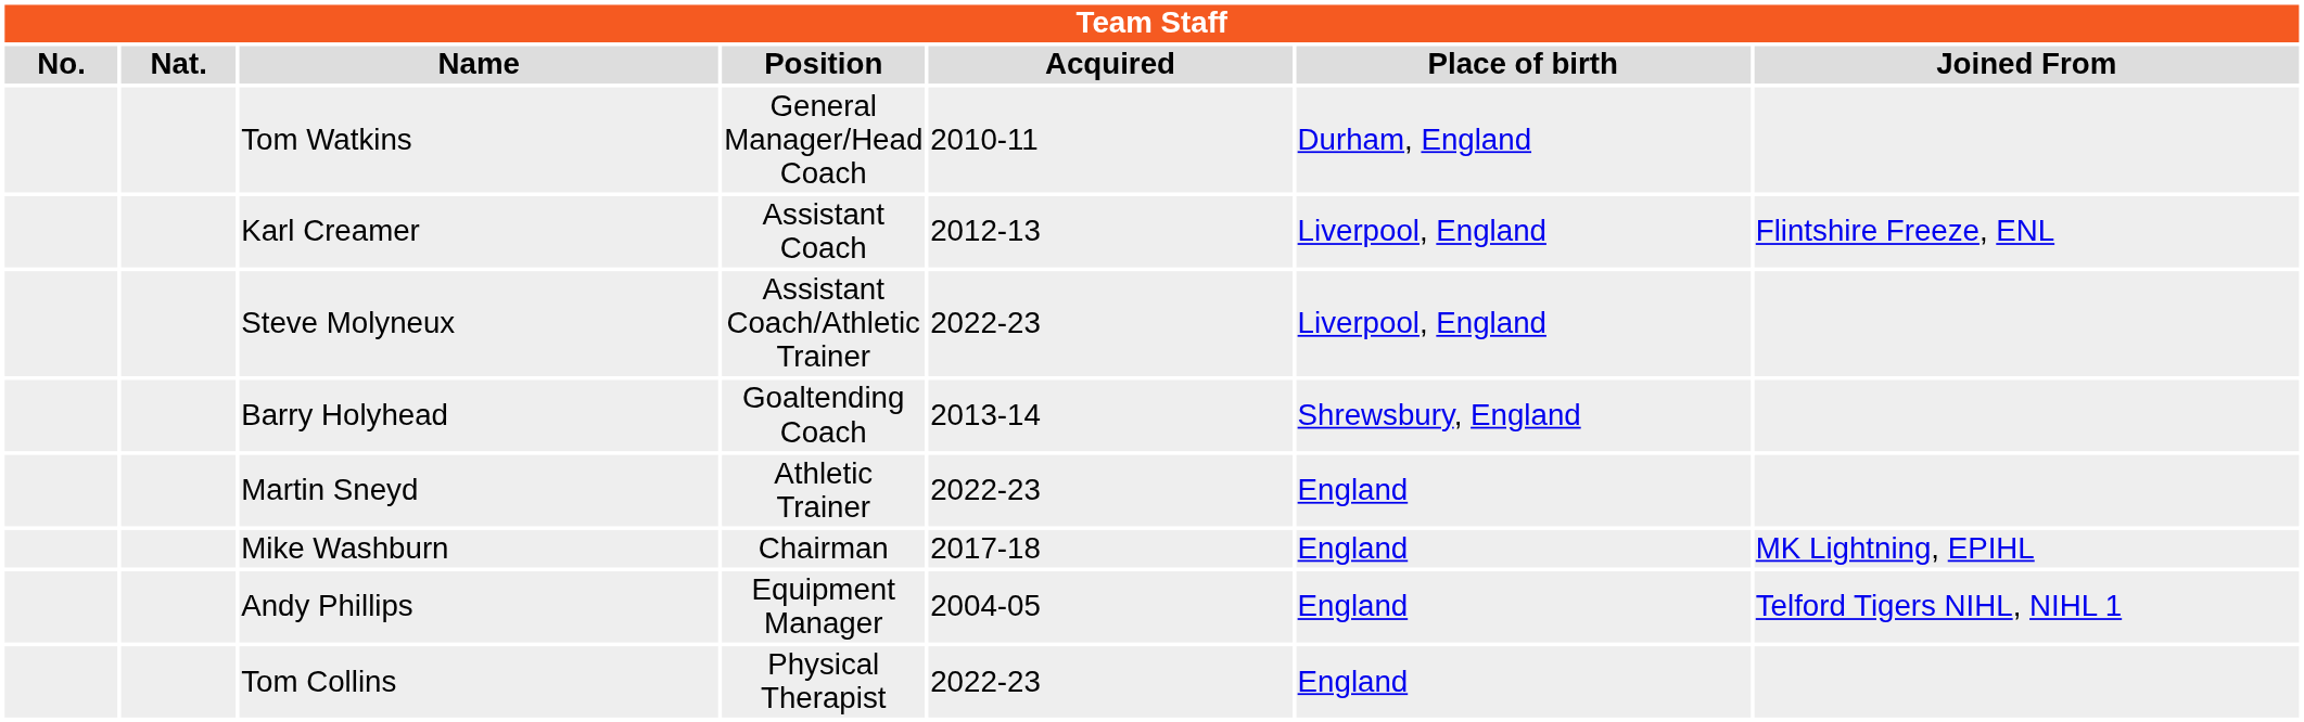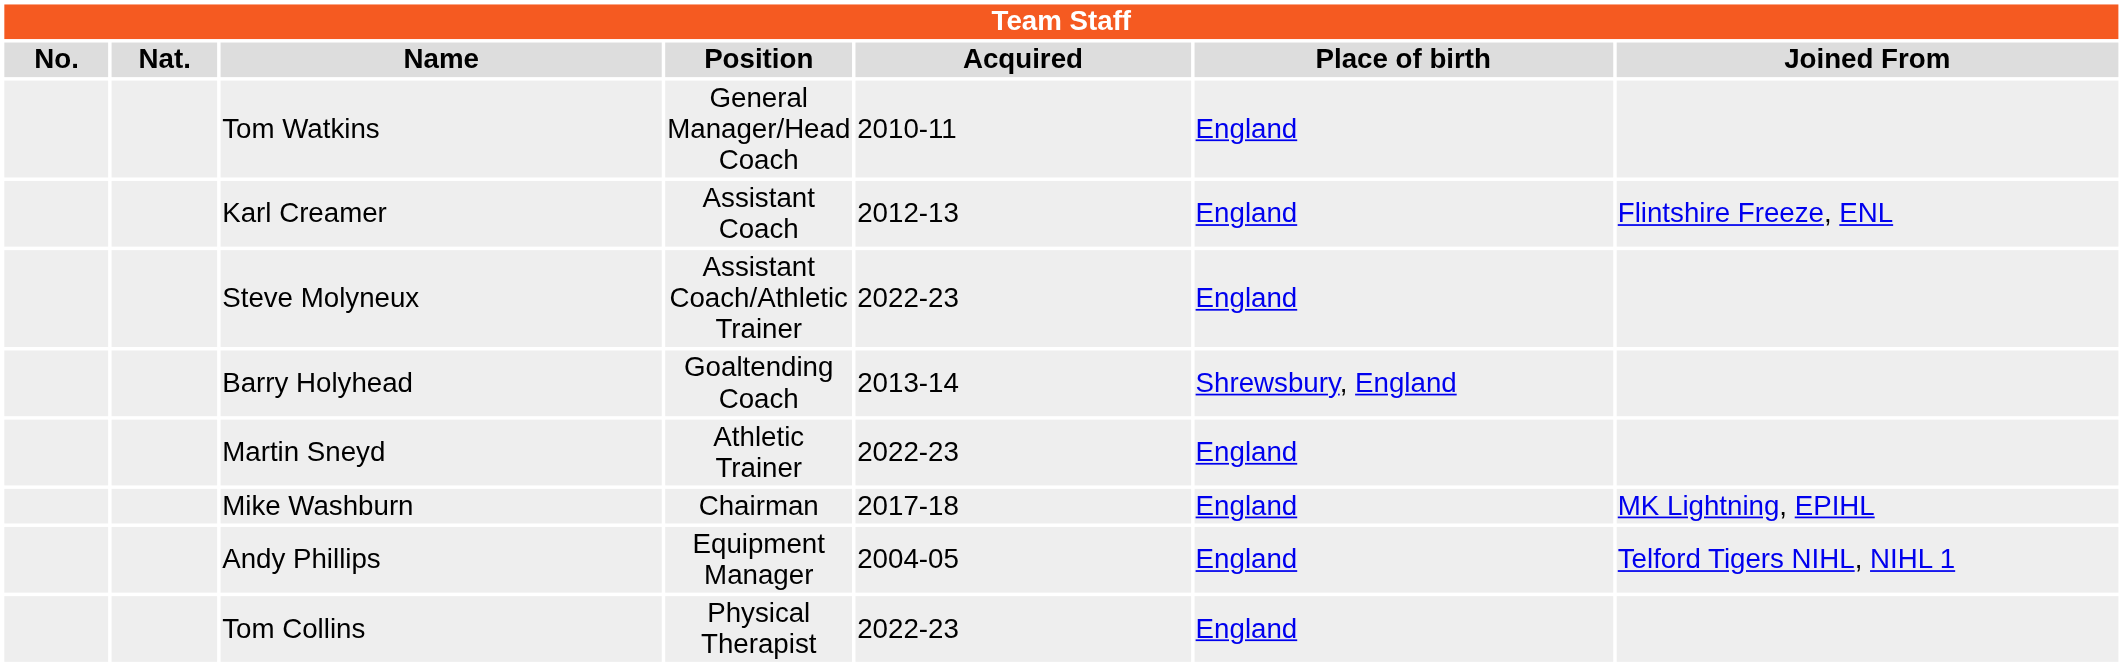 <table class="toccolours" style="width:97%; clear:both; margin:1.5em auto; text-align:center;">
 <tr>
 <th colspan="11" style="background: #f55a21; color: white;”">Team Staff</th>
 </tr>
 <tr style="background:#ddd;">
 <th width="5%">No.</th>
 <th width="5%">Nat.</th>
 <th>Name</th>
 <th width="7%">Position</th>
 <th width="16%">Acquired</th>
 <th width="20%">Place of birth</th>
 <th width="24%">Joined From</th>
 </tr>
 <tr style="background:#eee;">
 <td></td>
 <td></td>
 <td align="left">Tom Watkins</td>
 <td>General Manager/Head Coach</td>
 <td align="left">2010-11</td>
-<td align="left"><a href='#'>Durham</a>, <a href='#'>England</a></td>
+<td align="left"><a href='#'>England</a></td>
 <td align="left"></td>
 </tr>
 <tr style="background:#eee;">
 <td></td>
 <td></td>
 <td align="left">Karl Creamer</td>
 <td>Assistant Coach</td>
 <td align="left">2012-13</td>
-<td align="left"><a href='#'>Liverpool</a>, <a href='#'>England</a></td>
+<td align="left"><a href='#'>England</a></td>
 <td align="left"><a href='#'>Flintshire Freeze</a>, <a href='#'>ENL</a></td>
 </tr>
 <tr style="background:#eee;">
 <td></td>
 <td></td>
 <td align="left">Steve Molyneux</td>
 <td>Assistant Coach/Athletic Trainer</td>
 <td align="left">2022-23</td>
-<td align="left"><a href='#'>Liverpool</a>, <a href='#'>England</a></td>
+<td align="left"><a href='#'>England</a></td>
 <td align="left"></td>
 </tr>
 <tr style="background:#eee;">
 <td></td>
 <td></td>
 <td align="left">Barry Holyhead</td>
 <td>Goaltending Coach</td>
 <td align="left">2013-14</td>
 <td align="left"><a href='#'>Shrewsbury</a>, <a href='#'>England</a></td>
 <td align="left"></td>
 </tr>
 <tr style="background:#eee;">
 <td></td>
 <td></td>
 <td align="left">Martin Sneyd</td>
 <td>Athletic Trainer</td>
 <td align="left">2022-23</td>
 <td align="left"><a href='#'>England</a></td>
 <td align="left"></td>
 </tr>
 <tr style="background:#eee;">
 <td></td>
 <td></td>
 <td align="left">Mike Washburn</td>
 <td>Chairman</td>
 <td align="left">2017-18</td>
 <td align="left"><a href='#'>England</a></td>
 <td align="left"><a href='#'>MK Lightning</a>, <a href='#'>EPIHL</a></td>
 </tr>
 <tr style="background:#eee;">
 <td></td>
 <td></td>
 <td align="left">Andy Phillips</td>
 <td>Equipment Manager</td>
 <td align="left">2004-05</td>
 <td align="left"><a href='#'>England</a></td>
 <td align="left"><a href='#'>Telford Tigers NIHL</a>, <a href='#'>NIHL 1</a></td>
 </tr>
 <tr style="background:#eee;">
 <td></td>
 <td></td>
 <td align="left">Tom Collins</td>
 <td>Physical Therapist</td>
 <td align="left">2022-23</td>
 <td align="left"><a href='#'>England</a></td>
 <td align="left"></td>
 </tr>
 </table>
